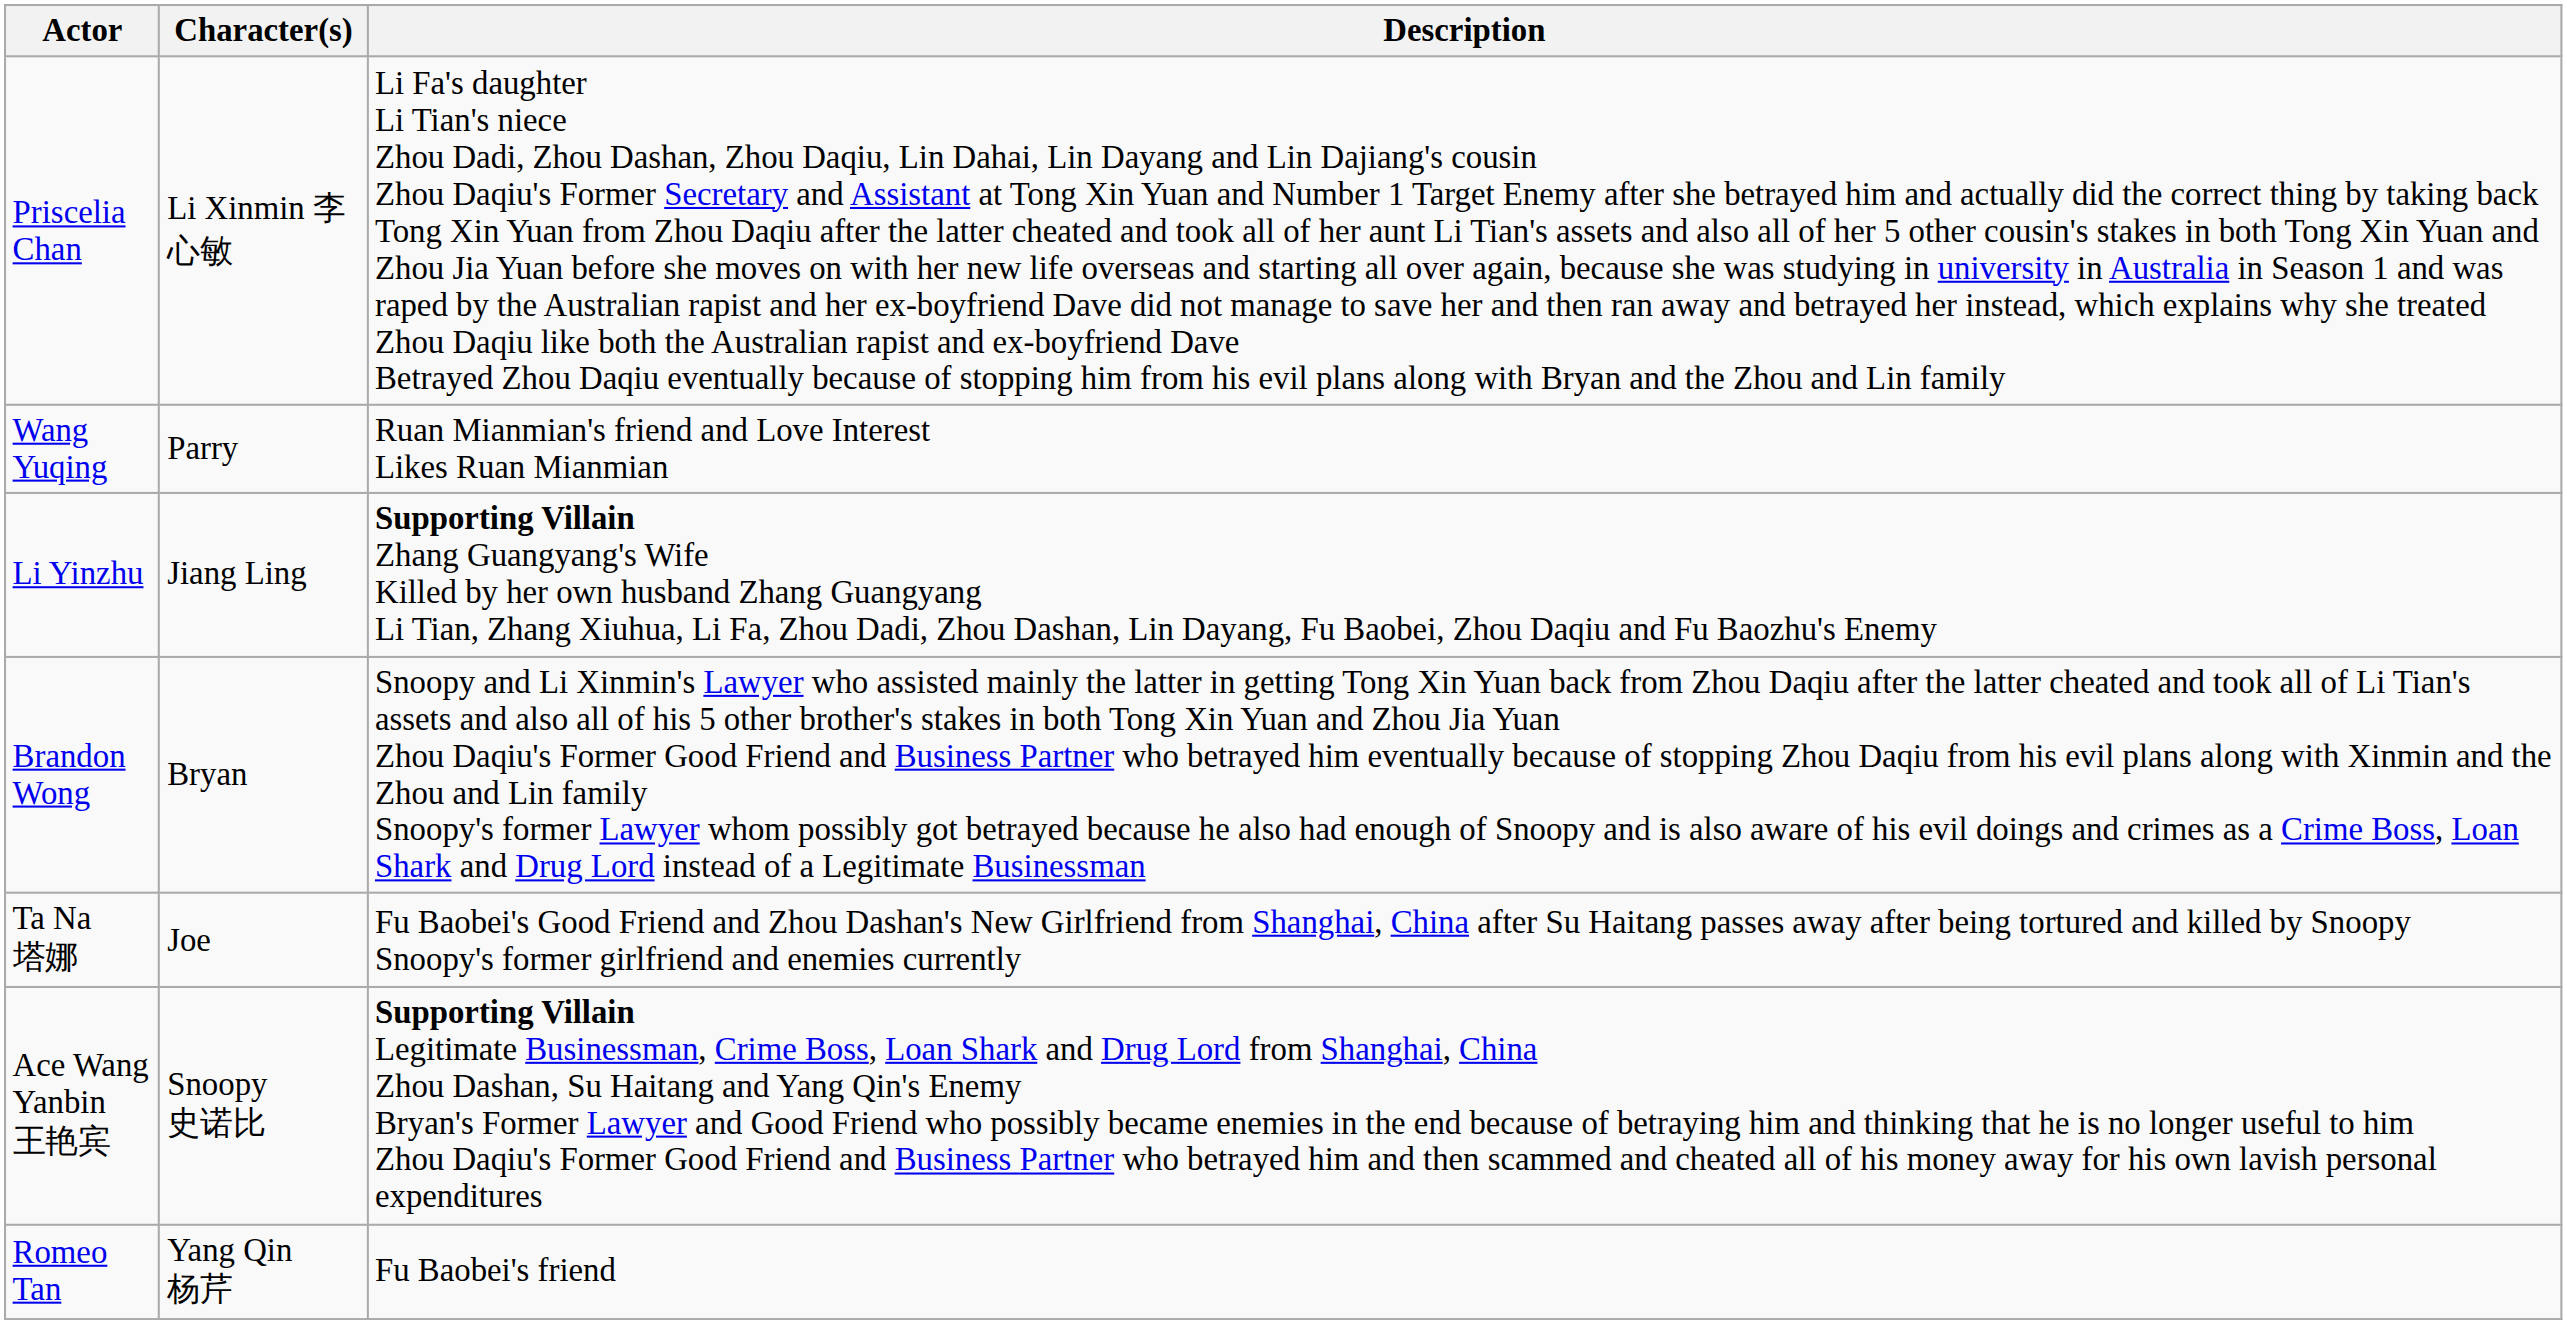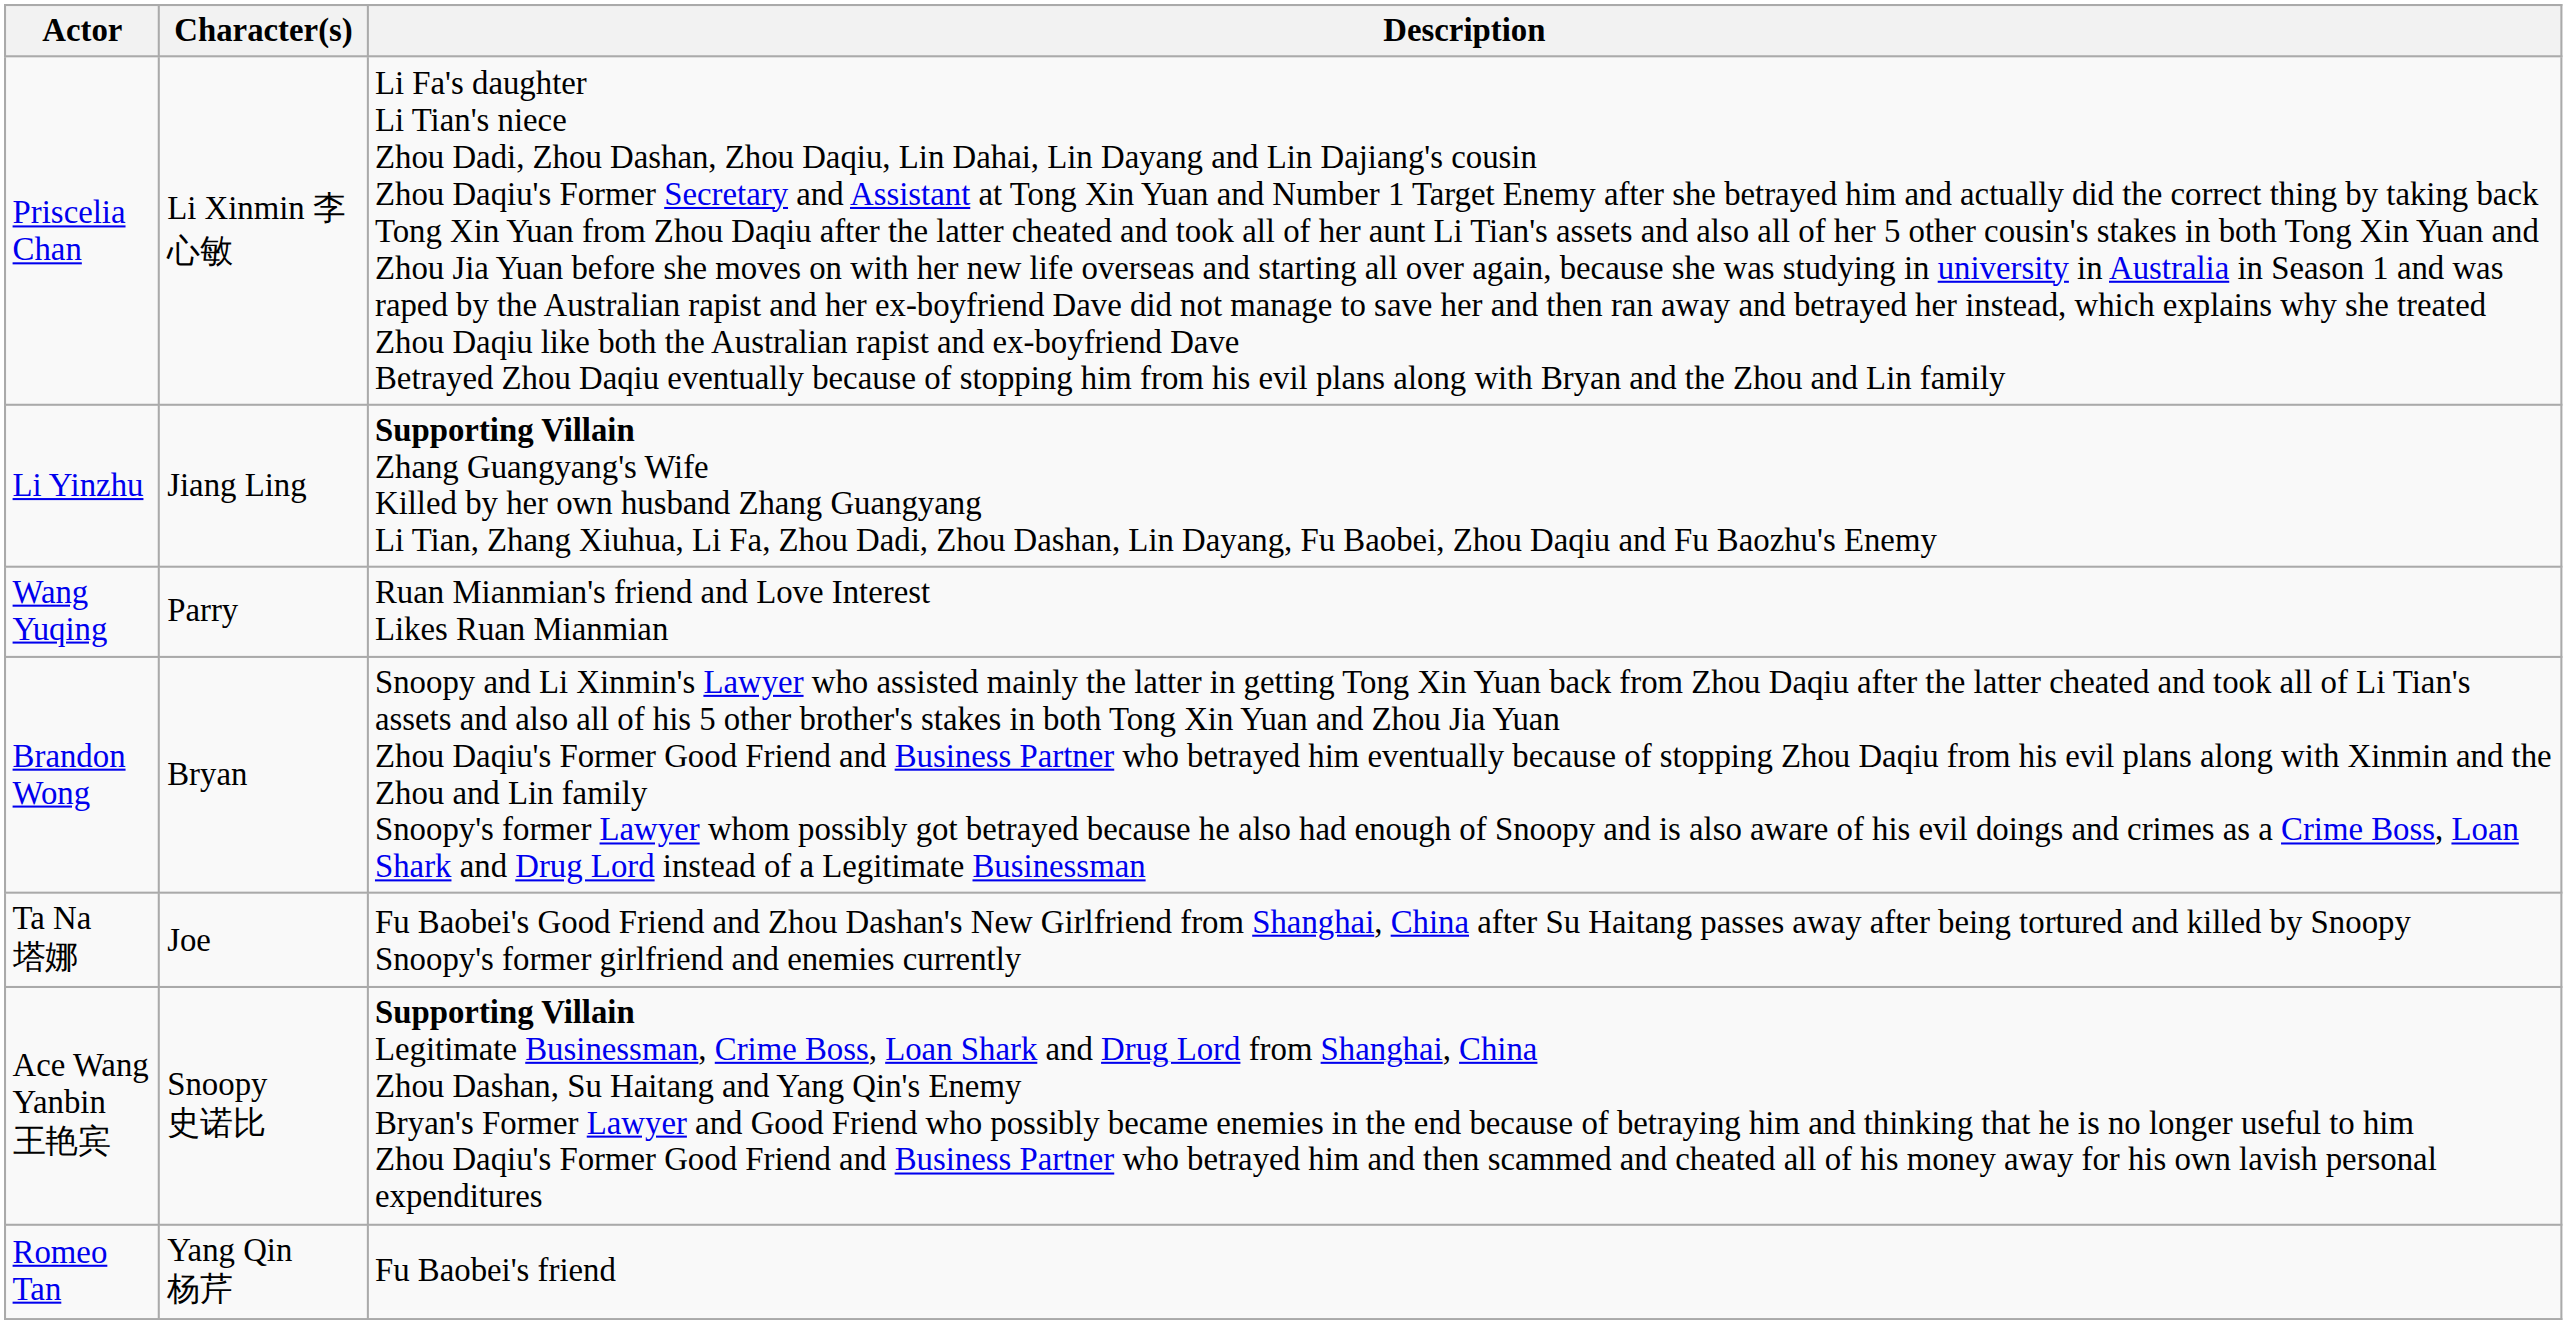 <table class="wikitable">
 <tr>
 <th>Actor</th>
 <th>Character(s)</th>
 <th>Description</th>
 </tr>
 <tr>
 <td><a href='#'>Priscelia Chan</a></td>
 <td>Li Xinmin 李心敏</td>
 <td>Li Fa's daughter <br> Li Tian's niece <br> Zhou Dadi, Zhou Dashan, Zhou Daqiu, Lin Dahai, Lin Dayang and Lin Dajiang's cousin <br> Zhou Daqiu's Former <a href='#'>Secretary</a> and <a href='#'>Assistant</a> at Tong Xin Yuan and Number 1 Target Enemy after she betrayed him and actually did the correct thing by taking back Tong Xin Yuan from Zhou Daqiu after the latter cheated and took all of her aunt Li Tian's assets and also all of her 5 other cousin's stakes in both Tong Xin Yuan and Zhou Jia Yuan before she moves on with her new life overseas and starting all over again, because she was studying in <a href='#'>university</a> in <a href='#'>Australia</a> in Season 1 and was raped by the Australian rapist and her ex-boyfriend Dave did not manage to save her and then ran away and betrayed her instead, which explains why she treated Zhou Daqiu like both the Australian rapist and ex-boyfriend Dave <br> Betrayed Zhou Daqiu eventually because of stopping him from his evil plans along with Bryan and the Zhou and Lin family</td>
 </tr>
 <tr>
+<td><a href='#'>Li Yinzhu</a></td>
+<td>Jiang Ling</td>
+<td><strong>Supporting Villain</strong> <br>  Zhang Guangyang's Wife <br> Killed by her own husband Zhang Guangyang <br> Li Tian, Zhang Xiuhua, Li Fa, Zhou Dadi, Zhou Dashan, Lin Dayang, Fu Baobei, Zhou Daqiu and Fu Baozhu's Enemy</td>
+</tr>
+<tr>
 <td><a href='#'>Wang Yuqing</a></td>
 <td>Parry</td>
 <td>Ruan Mianmian's friend and Love Interest <br> Likes Ruan Mianmian</td>
-</tr>
-<tr>
-<td><a href='#'>Li Yinzhu</a></td>
-<td>Jiang Ling</td>
-<td><strong>Supporting Villain</strong> <br>  Zhang Guangyang's Wife <br> Killed by her own husband Zhang Guangyang <br> Li Tian, Zhang Xiuhua, Li Fa, Zhou Dadi, Zhou Dashan, Lin Dayang, Fu Baobei, Zhou Daqiu and Fu Baozhu's Enemy</td>
 </tr>
 <tr>
 <td><a href='#'>Brandon Wong</a></td>
 <td>Bryan</td>
 <td>Snoopy and Li Xinmin's <a href='#'>Lawyer</a> who assisted mainly the latter in getting Tong Xin Yuan back from Zhou Daqiu after the latter cheated and took all of Li Tian's assets and also all of his 5 other brother's stakes in both Tong Xin Yuan and Zhou Jia Yuan <br> Zhou Daqiu's Former Good Friend and <a href='#'>Business Partner</a> who betrayed him eventually because of stopping Zhou Daqiu from his evil plans along with Xinmin and the Zhou and Lin family <br> Snoopy's former <a href='#'>Lawyer</a> whom possibly got betrayed because he  also had enough of Snoopy and is also aware of his evil doings and crimes as a <a href='#'>Crime Boss</a>, <a href='#'>Loan Shark</a> and <a href='#'>Drug Lord</a> instead of a Legitimate <a href='#'>Businessman</a></td>
 </tr>
 <tr>
 <td>Ta Na <br> 塔娜</td>
 <td>Joe</td>
 <td>Fu Baobei's Good Friend and Zhou Dashan's New Girlfriend from <a href='#'>Shanghai</a>, <a href='#'>China</a> after Su Haitang passes away after being tortured and killed by Snoopy <br> Snoopy's former girlfriend and enemies currently</td>
 </tr>
 <tr>
 <td>Ace Wang Yanbin <br> 王艳宾</td>
 <td>Snoopy <br> 史诺比</td>
 <td><strong>Supporting Villain</strong> <br> Legitimate <a href='#'>Businessman</a>, <a href='#'>Crime Boss</a>, <a href='#'>Loan Shark</a> and <a href='#'>Drug Lord</a> from <a href='#'>Shanghai</a>, <a href='#'>China</a> <br> Zhou Dashan, Su Haitang and Yang Qin's Enemy <br> Bryan's Former <a href='#'>Lawyer</a> and Good Friend who possibly became enemies in the end because of betraying him and thinking that he is no longer useful to him <br> Zhou Daqiu's Former Good Friend and <a href='#'>Business Partner</a> who betrayed him and then scammed and cheated all of his money away for his own lavish personal expenditures</td>
 </tr>
 <tr>
 <td><a href='#'>Romeo Tan</a></td>
 <td>Yang Qin <br> 杨芹</td>
 <td>Fu Baobei's friend</td>
 </tr>
 </table>
